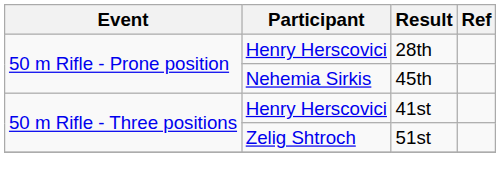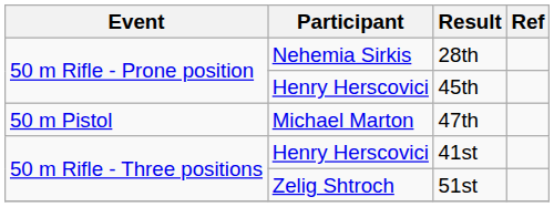 <table class="wikitable" style="font-size: 95%;">
 <tr>
 <th>Event</th>
 <th>Participant</th>
 <th>Result</th>
 <th>Ref</th>
 </tr>
 <tr>
 <td rowspan="2"><a href='#'>50 m Rifle - Prone position</a></td>
-<td><a href='#'>Henry Herscovici</a></td>
+<td><a href='#'>Nehemia Sirkis</a></td>
 <td>28th</td>
 <td></td>
 </tr>
 <tr>
-<td><a href='#'>Nehemia Sirkis</a></td>
+<td><a href='#'>Henry Herscovici</a></td>
 <td>45th</td>
+<td></td>
+</tr>
+<tr>
+<td><a href='#'>50 m Pistol</a></td>
+<td><a href='#'>Michael Marton</a></td>
+<td>47th</td>
 <td></td>
 </tr>
 <tr>
 <td rowspan="2"><a href='#'>50 m Rifle - Three positions</a></td>
 <td><a href='#'>Henry Herscovici</a></td>
 <td>41st</td>
 <td></td>
 </tr>
 <tr>
 <td><a href='#'>Zelig Shtroch</a></td>
 <td>51st</td>
 <td></td>
 </tr>
 <tr>
 </tr>
 </table>
